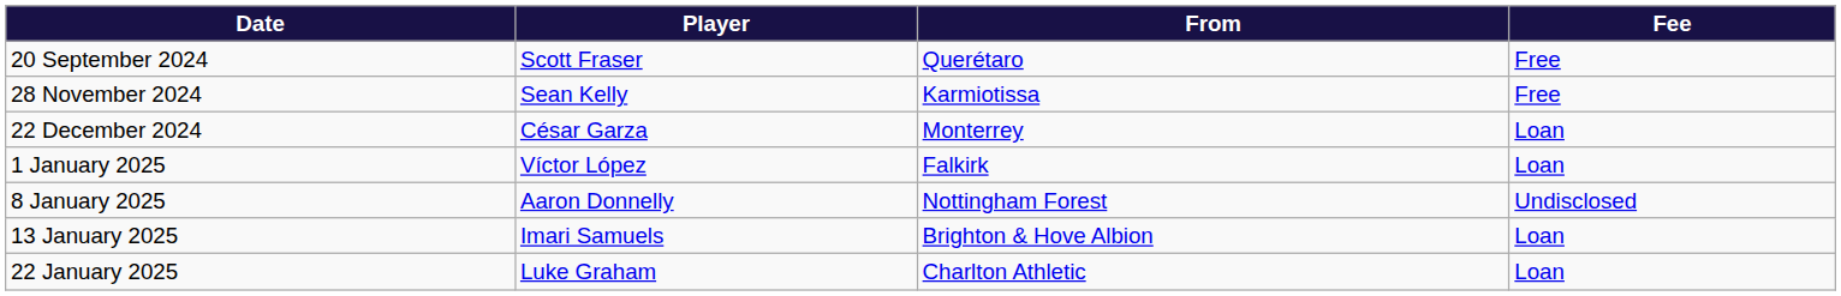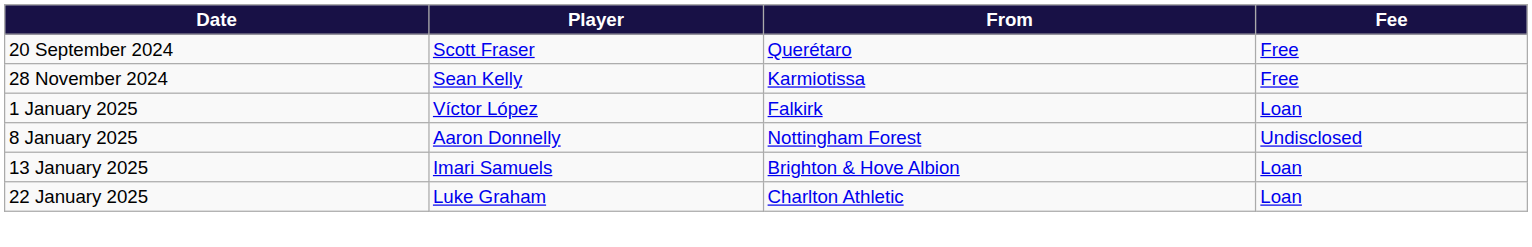 <table class="wikitable" style="text-align:left; font-size:95%;width:98%;">
 <tr>
 <th style="background:#181146; color:white;">Date</th>
 <th style="background:#181146; color:white;">Player</th>
 <th style="background:#181146; color:white;">From</th>
 <th style="background:#181146; color:white;">Fee</th>
 </tr>
 <tr>
 <td>20 September 2024</td>
 <td> <a href='#'>Scott Fraser</a></td>
 <td> <a href='#'>Querétaro</a></td>
 <td><a href='#'>Free</a></td>
 </tr>
 <tr>
 <td>28 November 2024</td>
 <td> <a href='#'>Sean Kelly</a></td>
 <td> <a href='#'>Karmiotissa</a></td>
 <td><a href='#'>Free</a></td>
-</tr>
-<tr>
-<td>22 December 2024</td>
-<td> <a href='#'>César Garza</a></td>
-<td> <a href='#'>Monterrey</a></td>
-<td><a href='#'>Loan</a></td>
 </tr>
 <tr>
 <td>1 January 2025</td>
 <td> <a href='#'>Víctor López</a></td>
 <td> <a href='#'>Falkirk</a></td>
 <td><a href='#'>Loan</a></td>
 </tr>
 <tr>
 <td>8 January 2025</td>
 <td> <a href='#'>Aaron Donnelly</a></td>
 <td> <a href='#'>Nottingham Forest</a></td>
 <td><a href='#'>Undisclosed</a></td>
 </tr>
 <tr>
 <td>13 January 2025</td>
 <td> <a href='#'>Imari Samuels</a></td>
 <td> <a href='#'>Brighton & Hove Albion</a></td>
 <td><a href='#'>Loan</a></td>
 </tr>
 <tr>
 <td>22 January 2025</td>
 <td> <a href='#'>Luke Graham</a></td>
 <td> <a href='#'>Charlton Athletic</a></td>
 <td><a href='#'>Loan</a></td>
 </tr>
 </table>
